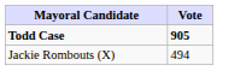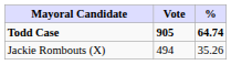 <table class="wikitable">
 <tr>
 <th style="background:#ddf; width:200px;">Mayoral Candidate</th>
 <th style="background:#ddf; width:50px;">Vote</th>
+<th style="background:#ddf; width:30px;">%</th>
 </tr>
 <tr>
 <td><strong>Todd Case</strong></td>
 <td><strong>905</strong></td>
+<td><strong>64.74</strong></td>
 </tr>
 <tr>
 <td>Jackie Rombouts (X)</td>
 <td>494</td>
+<td>35.26</td>
 </tr>
 </table>
